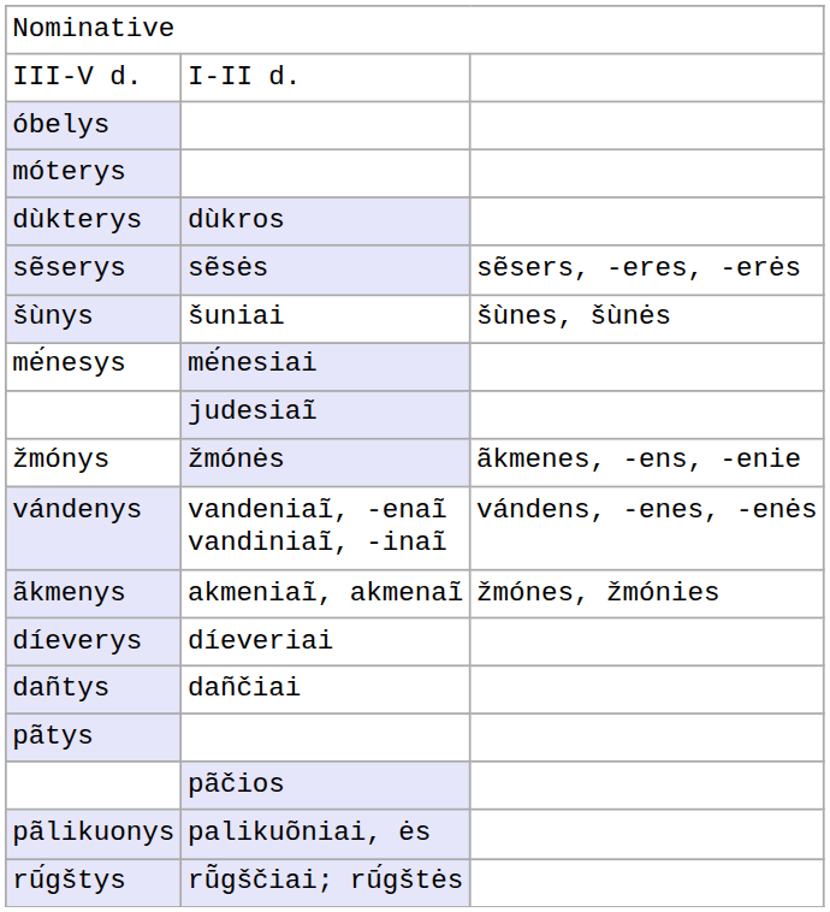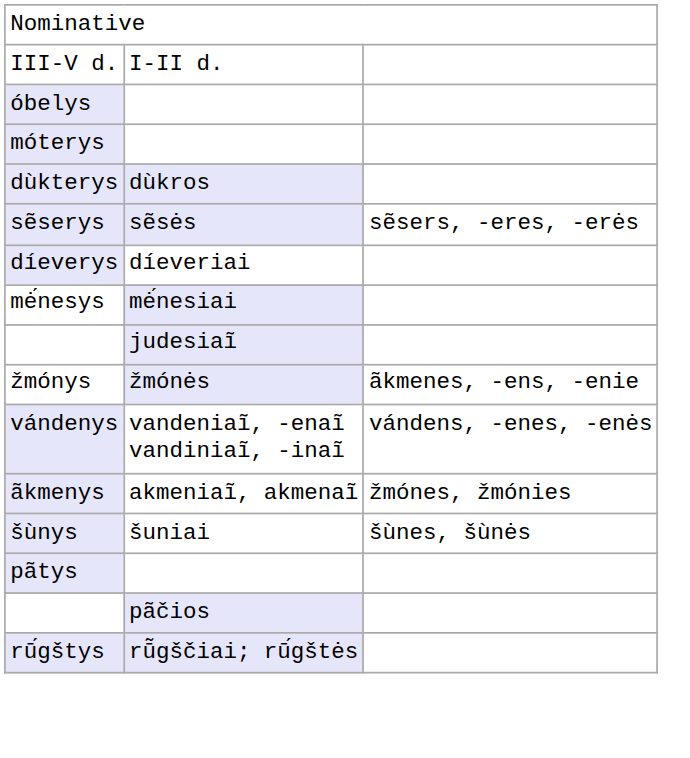 <table class=wikitable style="background: #FFFFFF; line-height: 1.3em;">
 <tr>
 <td colspan=3>Nominative</td>
 </tr>
 <tr>
 <td>III-V d.</td>
 <td>I-II d.</td>
 </tr>
 <tr>
 <td style="background: #E6E6FA">óbelys</td>
 <td></td>
 <td></td>
 </tr>
 <tr>
 <td style="background: #E6E6FA">móterys</td>
 <td></td>
 <td></td>
 </tr>
 <tr>
 <td style="background: #E6E6FA">dùkterys</td>
 <td style="background: #E6E6FA">dùkros</td>
 <td></td>
 </tr>
 <tr>
 <td style="background: #E6E6FA">sẽserys</td>
 <td style="background: #E6E6FA">sẽsės</td>
 <td>sẽsers, -eres, -erės</td>
 </tr>
 <tr>
-<td style="background: #E6E6FA">šùnys</td>
-<td>šuniai</td>
-<td>šùnes, šùnės</td>
+<td style="background: #E6E6FA">díeverys</td>
+<td>díeveriai</td>
+<td></td>
 </tr>
 <tr>
 <td>mė́nesys</td>
 <td style="background: #E6E6FA">mė́nesiai</td>
 <td></td>
 </tr>
 <tr>
 <td></td>
 <td style="background: #E6E6FA">judesiaĩ</td>
 <td></td>
 </tr>
 <tr>
 <td>žmónys</td>
 <td style="background: #E6E6FA">žmónės</td>
 <td>ãkmenes, -ens, -enie</td>
 </tr>
 <tr valign=top>
 <td style="background: #E6E6FA">vándenys</td>
 <td>vandeniaĩ, -enaĩ<br>vandiniaĩ, -inaĩ</td>
 <td>vándens, -enes, -enės</td>
 </tr>
 <tr>
 <td style="background: #E6E6FA">ãkmenys</td>
 <td>akmeniaĩ, akmenaĩ</td>
 <td>žmónes, žmónies</td>
 </tr>
 <tr>
-<td style="background: #E6E6FA">díeverys</td>
-<td>díeveriai</td>
-<td></td>
-</tr>
-<tr>
-<td style="background: #E6E6FA">dañtys</td>
-<td>dañčiai</td>
-<td></td>
+<td style="background: #E6E6FA">šùnys</td>
+<td>šuniai</td>
+<td>šùnes, šùnės</td>
 </tr>
 <tr>
 <td style="background: #E6E6FA">pãtys</td>
 <td></td>
 <td></td>
 </tr>
 <tr>
 <td></td>
 <td style="background: #E6E6FA">pãčios</td>
 <td></td>
 </tr>
 <tr>
-<td style="background: #E6E6FA">pãlikuonys</td>
-<td style="background: #E6E6FA">palikuõniai, ės</td>
-<td></td>
-</tr>
-<tr>
 <td style="background: #E6E6FA">rū́gštys</td>
 <td style="background: #E6E6FA">rū̃gščiai; rū́gštės</td>
 <td></td>
 </tr>
 </table>
